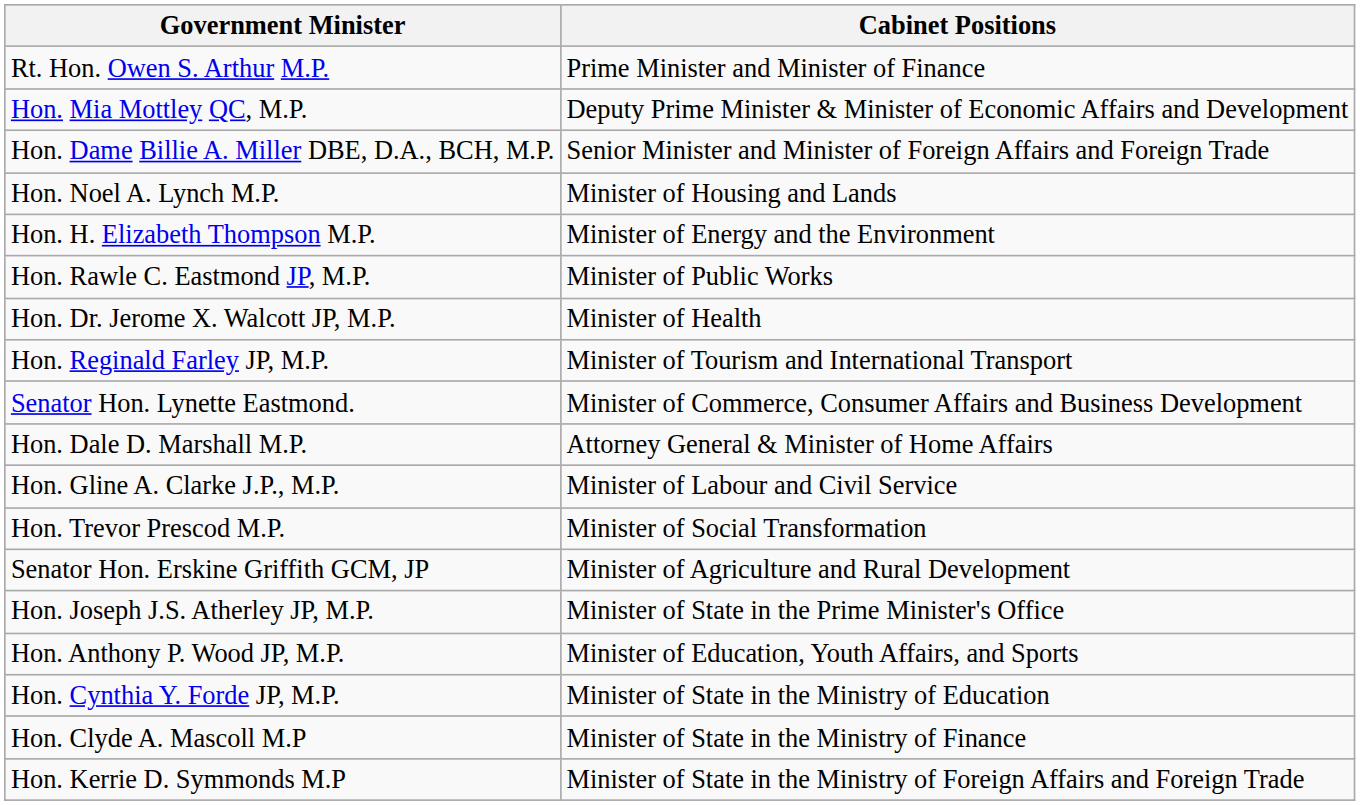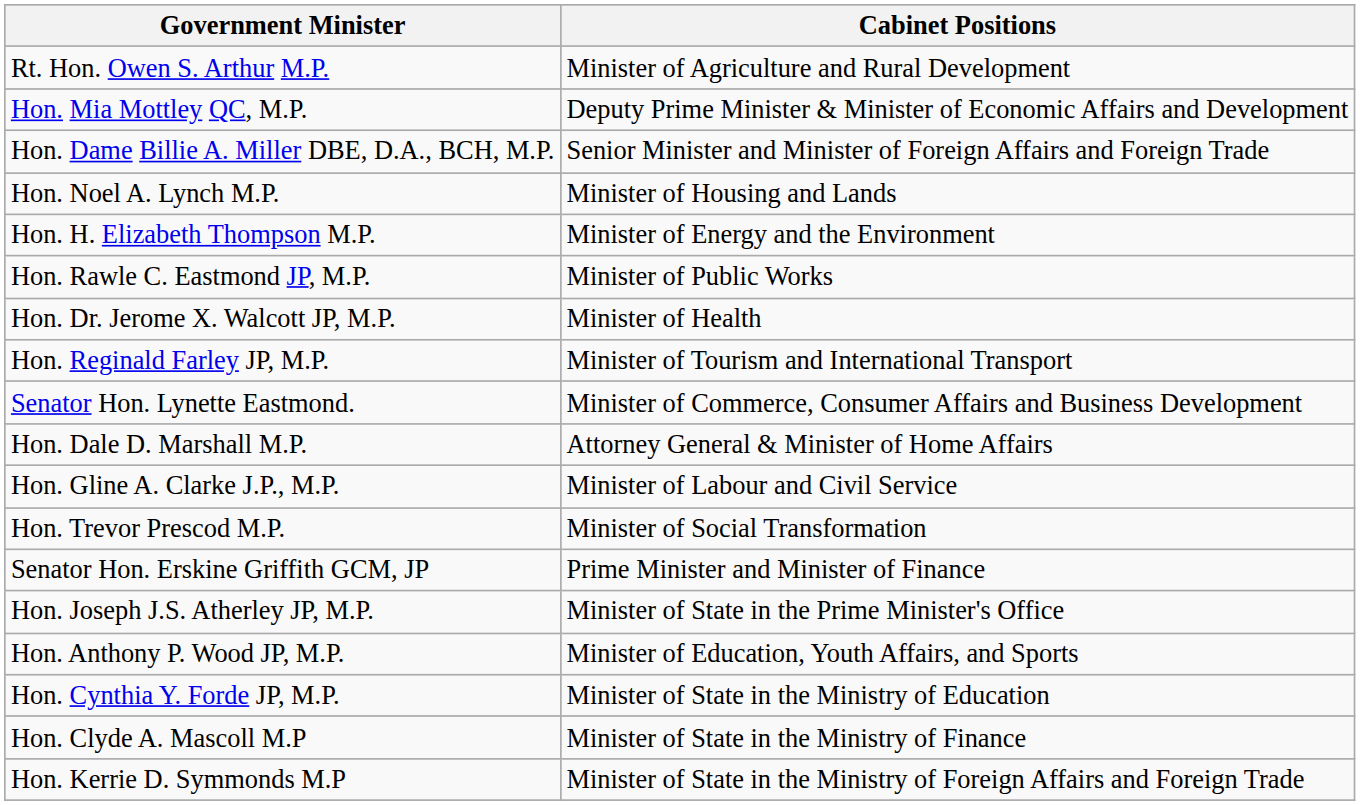 <table class="wikitable">
 <tr>
 <th>Government Minister</th>
 <th>Cabinet Positions</th>
 </tr>
 <tr>
 <td>Rt. Hon. <a href='#'>Owen S. Arthur</a> <a href='#'>M.P.</a></td>
-<td>Prime Minister and Minister of Finance</td>
+<td>Minister of Agriculture and Rural Development</td>
 </tr>
 <tr>
 <td><a href='#'>Hon.</a> <a href='#'>Mia Mottley</a> <a href='#'>QC</a>, M.P.</td>
 <td>Deputy Prime Minister & Minister of Economic Affairs and Development</td>
 </tr>
 <tr>
 <td>Hon. <a href='#'>Dame</a> <a href='#'>Billie A. Miller</a> DBE, D.A., BCH, M.P.</td>
 <td>Senior Minister and Minister of Foreign Affairs and Foreign Trade</td>
 </tr>
 <tr>
 <td>Hon. Noel A. Lynch M.P.</td>
 <td>Minister of Housing and Lands</td>
 </tr>
 <tr>
 <td>Hon. H. <a href='#'>Elizabeth Thompson</a> M.P.</td>
 <td>Minister of Energy and the Environment</td>
 </tr>
 <tr>
 <td>Hon. Rawle C. Eastmond <a href='#'>JP</a>, M.P.</td>
 <td>Minister of Public Works</td>
 </tr>
 <tr>
 <td>Hon. Dr. Jerome X. Walcott JP, M.P.</td>
 <td>Minister of Health</td>
 </tr>
 <tr>
 <td>Hon. <a href='#'>Reginald Farley</a> JP, M.P.</td>
 <td>Minister of Tourism and International Transport</td>
 </tr>
 <tr>
 <td><a href='#'>Senator</a> Hon. Lynette Eastmond.</td>
 <td>Minister of Commerce, Consumer Affairs and Business Development</td>
 </tr>
 <tr>
 <td>Hon. Dale D. Marshall M.P.</td>
 <td>Attorney General & Minister of Home Affairs</td>
 </tr>
 <tr>
 <td>Hon. Gline A. Clarke J.P., M.P.</td>
 <td>Minister of Labour and Civil Service</td>
 </tr>
 <tr>
 <td>Hon. Trevor Prescod M.P.</td>
 <td>Minister of Social Transformation</td>
 </tr>
 <tr>
 <td>Senator Hon. Erskine Griffith GCM, JP</td>
-<td>Minister of Agriculture and Rural Development</td>
+<td>Prime Minister and Minister of Finance</td>
 </tr>
 <tr>
 <td>Hon. Joseph J.S. Atherley JP, M.P.</td>
 <td>Minister of State in the Prime Minister's Office</td>
 </tr>
 <tr>
 <td>Hon. Anthony P. Wood JP, M.P.</td>
 <td>Minister of Education, Youth Affairs, and Sports</td>
 </tr>
 <tr>
 <td>Hon. <a href='#'>Cynthia Y. Forde</a> JP, M.P.</td>
 <td>Minister of State in the Ministry of Education</td>
 </tr>
 <tr>
 <td>Hon. Clyde A. Mascoll M.P</td>
 <td>Minister of State in the Ministry of Finance</td>
 </tr>
 <tr>
 <td>Hon. Kerrie D. Symmonds M.P</td>
 <td>Minister of State in the Ministry of Foreign Affairs and Foreign Trade</td>
 </tr>
 </table>
